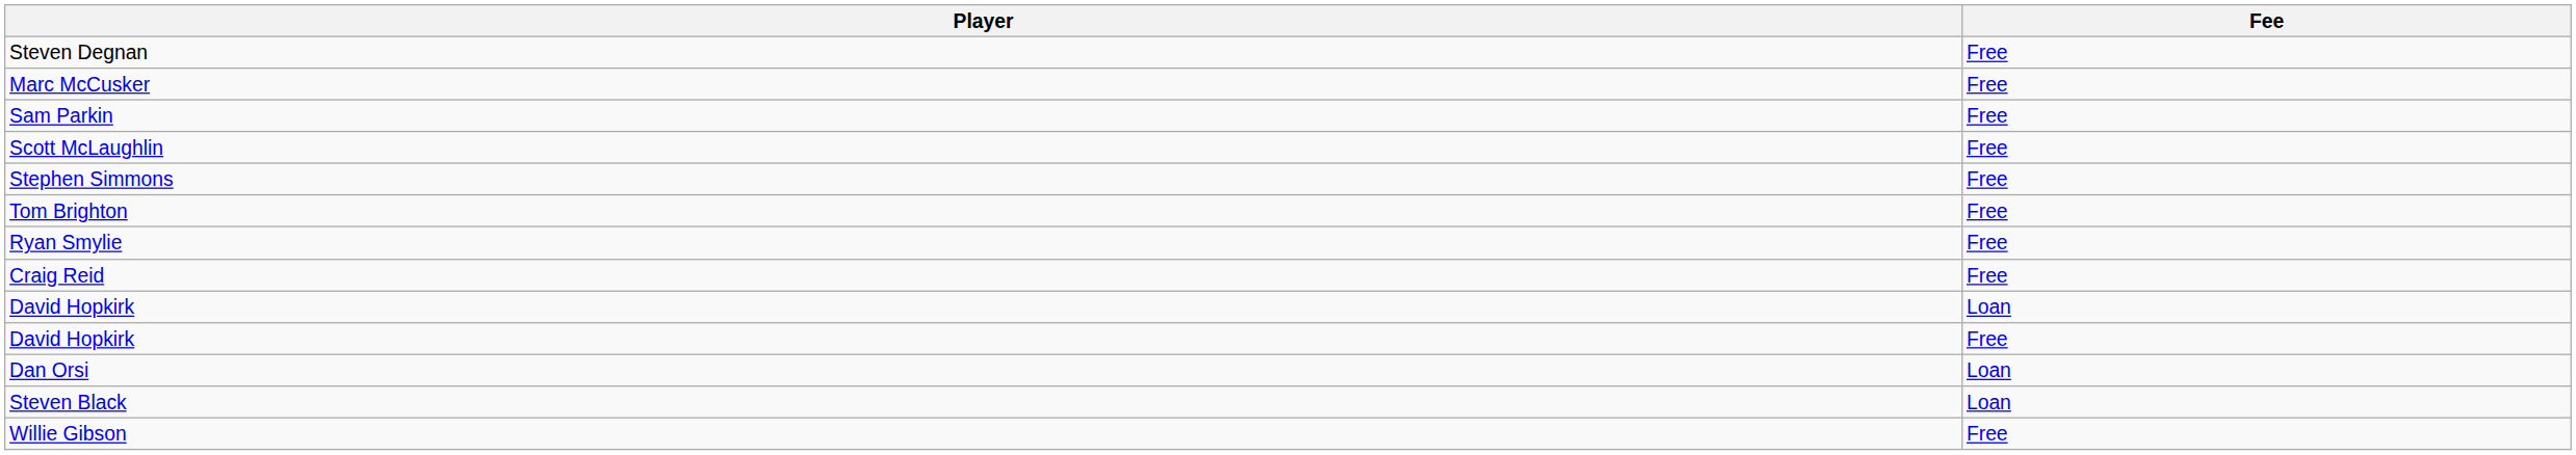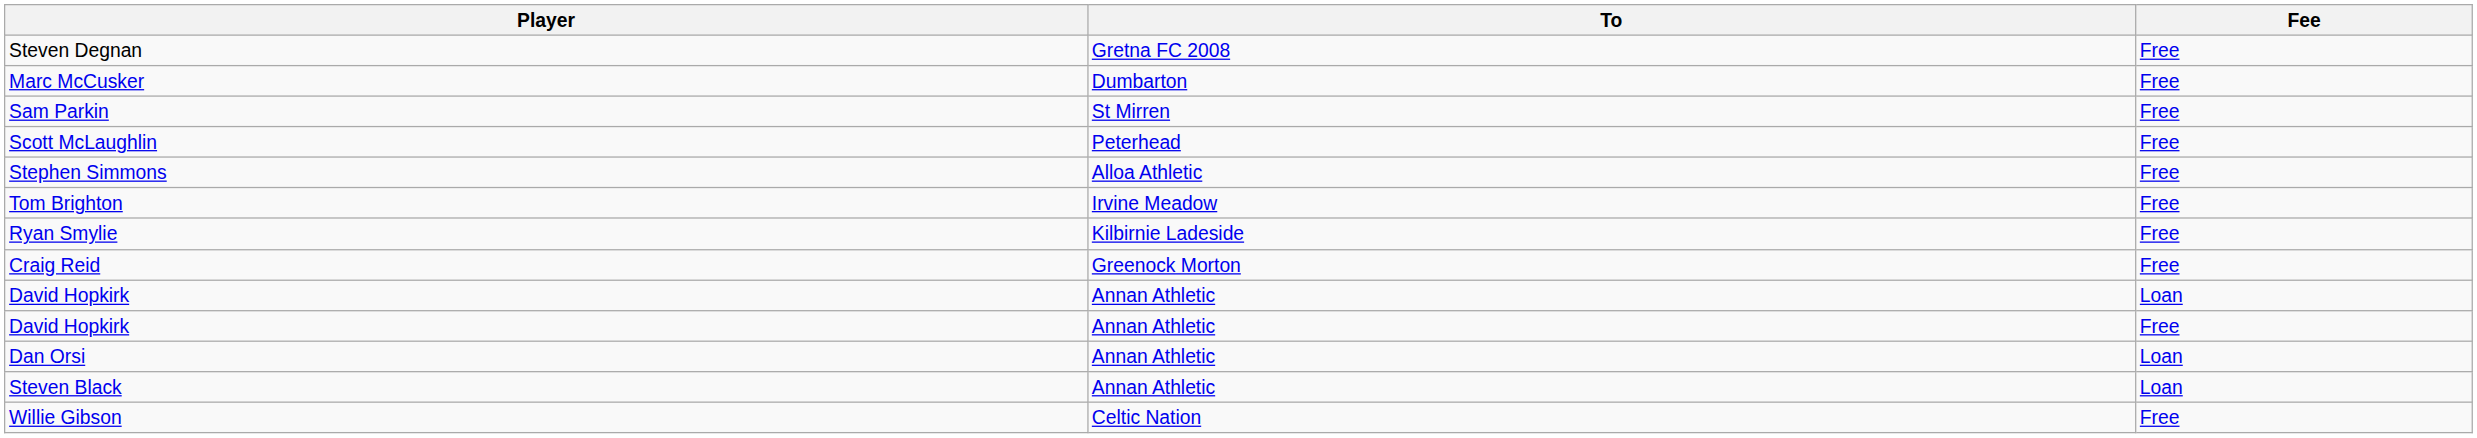 <table class="wikitable" style="text-align:center; font-size:95%;width:98%; text-align:left">
 <tr>
 <th>Player</th>
+<th>To</th>
 <th>Fee</th>
 </tr>
 <tr>
 <td> Steven Degnan</td>
+<td> <a href='#'>Gretna FC 2008</a></td>
 <td><a href='#'>Free</a></td>
 </tr>
 <tr>
 <td> <a href='#'>Marc McCusker</a></td>
+<td> <a href='#'>Dumbarton</a></td>
 <td><a href='#'>Free</a></td>
 </tr>
 <tr>
 <td> <a href='#'>Sam Parkin</a></td>
+<td> <a href='#'>St Mirren</a></td>
 <td><a href='#'>Free</a></td>
 </tr>
 <tr>
 <td> <a href='#'>Scott McLaughlin</a></td>
+<td> <a href='#'>Peterhead</a></td>
 <td><a href='#'>Free</a></td>
 </tr>
 <tr>
 <td> <a href='#'>Stephen Simmons</a></td>
+<td> <a href='#'>Alloa Athletic</a></td>
 <td><a href='#'>Free</a></td>
 </tr>
 <tr>
 <td> <a href='#'>Tom Brighton</a></td>
+<td> <a href='#'>Irvine Meadow</a></td>
 <td><a href='#'>Free</a></td>
 </tr>
 <tr>
 <td> <a href='#'>Ryan Smylie</a></td>
+<td> <a href='#'>Kilbirnie Ladeside</a></td>
 <td><a href='#'>Free</a></td>
 </tr>
 <tr>
 <td> <a href='#'>Craig Reid</a></td>
+<td> <a href='#'>Greenock Morton</a></td>
 <td><a href='#'>Free</a></td>
 </tr>
 <tr>
 <td> <a href='#'>David Hopkirk</a></td>
+<td> <a href='#'>Annan Athletic</a></td>
 <td><a href='#'>Loan</a></td>
 </tr>
 <tr>
 <td> <a href='#'>David Hopkirk</a></td>
+<td> <a href='#'>Annan Athletic</a></td>
 <td><a href='#'>Free</a></td>
 </tr>
 <tr>
 <td> <a href='#'>Dan Orsi</a></td>
+<td> <a href='#'>Annan Athletic</a></td>
 <td><a href='#'>Loan</a></td>
 </tr>
 <tr>
 <td> <a href='#'>Steven Black</a></td>
+<td> <a href='#'>Annan Athletic</a></td>
 <td><a href='#'>Loan</a></td>
 </tr>
 <tr>
 <td> <a href='#'>Willie Gibson</a></td>
+<td> <a href='#'>Celtic Nation</a></td>
 <td><a href='#'>Free</a></td>
 </tr>
 </table>
